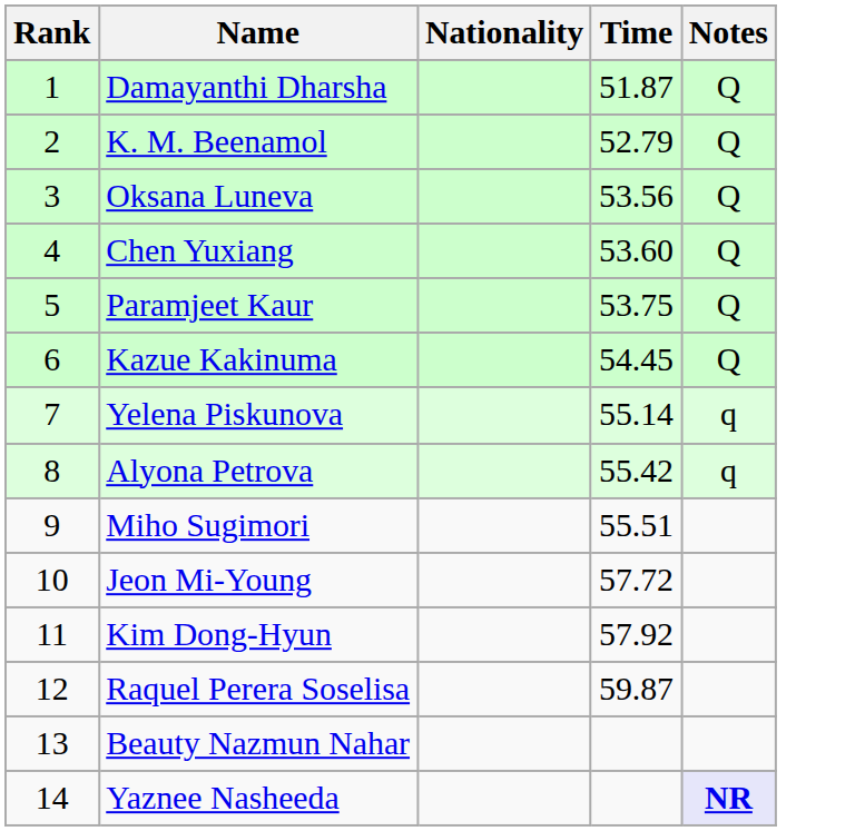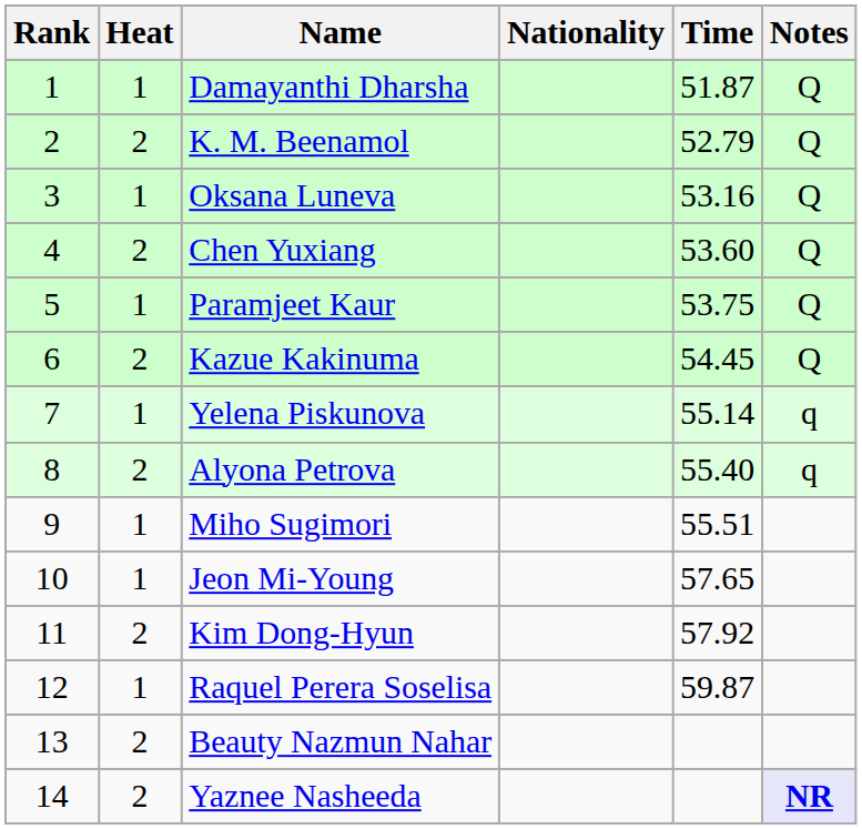 <table class="wikitable sortable" style="text-align:center; font-size:95%">
 <tr>
 <th>Rank</th>
+<th>Heat</th>
 <th>Name</th>
 <th>Nationality</th>
 <th>Time</th>
 <th>Notes</th>
 </tr>
 <tr bgcolor=ccffcc>
+<td>1</td>
 <td>1</td>
 <td align=left><a href='#'>Damayanthi Dharsha</a></td>
 <td align=left></td>
 <td>51.87</td>
 <td>Q</td>
 </tr>
 <tr bgcolor=ccffcc>
 <td>2</td>
+<td>2</td>
 <td align=left><a href='#'>K. M. Beenamol</a></td>
 <td align=left></td>
 <td>52.79</td>
 <td>Q</td>
 </tr>
 <tr bgcolor=ccffcc>
 <td>3</td>
+<td>1</td>
 <td align=left><a href='#'>Oksana Luneva</a></td>
 <td align=left></td>
-<td>53.56</td>
+<td>53.16</td>
 <td>Q</td>
 </tr>
 <tr bgcolor=ccffcc>
 <td>4</td>
+<td>2</td>
 <td align=left><a href='#'>Chen Yuxiang</a></td>
 <td align=left></td>
 <td>53.60</td>
 <td>Q</td>
 </tr>
 <tr bgcolor=ccffcc>
 <td>5</td>
+<td>1</td>
 <td align=left><a href='#'>Paramjeet Kaur</a></td>
 <td align=left></td>
 <td>53.75</td>
 <td>Q</td>
 </tr>
 <tr bgcolor=ccffcc>
 <td>6</td>
+<td>2</td>
 <td align=left><a href='#'>Kazue Kakinuma</a></td>
 <td align=left></td>
 <td>54.45</td>
 <td>Q</td>
 </tr>
 <tr bgcolor=ddffdd>
 <td>7</td>
+<td>1</td>
 <td align=left><a href='#'>Yelena Piskunova</a></td>
 <td align=left></td>
 <td>55.14</td>
 <td>q</td>
 </tr>
 <tr bgcolor=ddffdd>
 <td>8</td>
+<td>2</td>
 <td align=left><a href='#'>Alyona Petrova</a></td>
 <td align=left></td>
-<td>55.42</td>
+<td>55.40</td>
 <td>q</td>
 </tr>
 <tr>
 <td>9</td>
+<td>1</td>
 <td align=left><a href='#'>Miho Sugimori</a></td>
 <td align=left></td>
 <td>55.51</td>
 <td></td>
 </tr>
 <tr>
 <td>10</td>
+<td>1</td>
 <td align=left><a href='#'>Jeon Mi-Young</a></td>
 <td align=left></td>
-<td>57.72</td>
+<td>57.65</td>
 <td></td>
 </tr>
 <tr>
 <td>11</td>
+<td>2</td>
 <td align=left><a href='#'>Kim Dong-Hyun</a></td>
 <td align=left></td>
 <td>57.92</td>
 <td></td>
 </tr>
 <tr>
 <td>12</td>
+<td>1</td>
 <td align=left><a href='#'>Raquel Perera Soselisa</a></td>
 <td align=left></td>
 <td>59.87</td>
 <td></td>
 </tr>
 <tr>
 <td>13</td>
+<td>2</td>
 <td align=left><a href='#'>Beauty Nazmun Nahar</a></td>
 <td align=left></td>
 <td></td>
 <td></td>
 </tr>
 <tr>
 <td>14</td>
+<td>2</td>
 <td align=left><a href='#'>Yaznee Nasheeda</a></td>
 <td align=left></td>
 <td></td>
 <td style="background: lavender;"><strong><a href='#'>NR</a></strong></td>
 </tr>
 </table>
